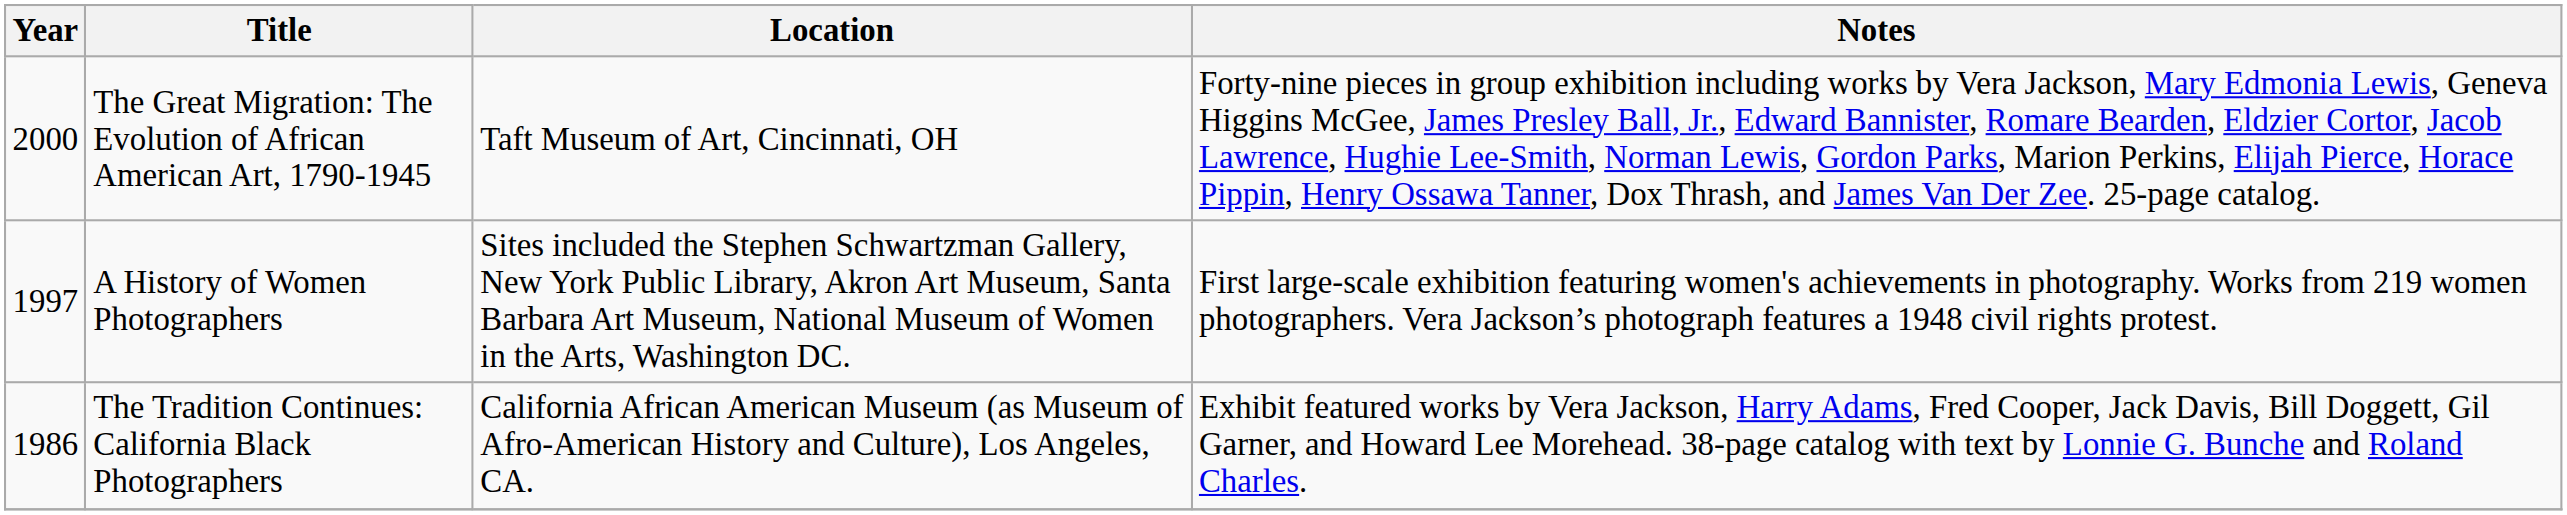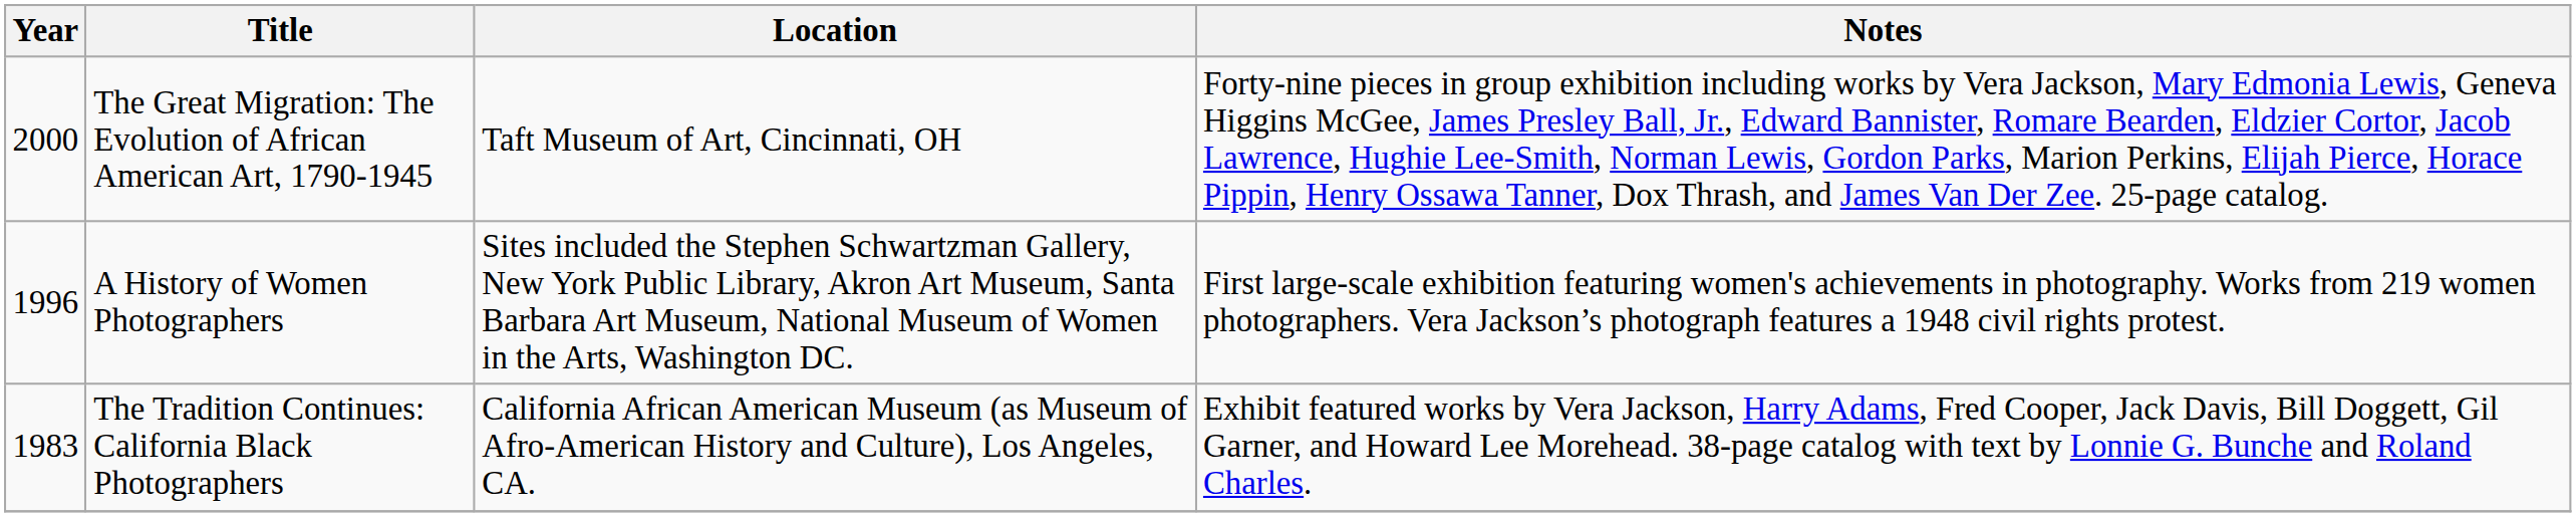 <table class="wikitable sortable">
 <tr>
 <th>Year</th>
 <th>Title</th>
 <th class="unsortable">Location</th>
 <th class="unsortable">Notes</th>
 </tr>
 <tr>
 <td>2000</td>
 <td>The Great Migration: The Evolution of African American Art, 1790-1945</td>
 <td>Taft Museum of Art, Cincinnati, OH</td>
 <td>Forty-nine pieces in group exhibition including works by Vera Jackson, <a href='#'>Mary Edmonia Lewis</a>, Geneva Higgins McGee, <a href='#'>James Presley Ball, Jr.</a>, <a href='#'>Edward Bannister</a>, <a href='#'>Romare Bearden</a>, <a href='#'>Eldzier Cortor</a>, <a href='#'>Jacob Lawrence</a>, <a href='#'>Hughie Lee-Smith</a>, <a href='#'>Norman Lewis</a>, <a href='#'>Gordon Parks</a>, Marion Perkins, <a href='#'>Elijah Pierce</a>, <a href='#'>Horace Pippin</a>, <a href='#'>Henry Ossawa Tanner</a>, Dox Thrash, and <a href='#'>James Van Der Zee</a>. 25-page catalog.</td>
 </tr>
 <tr>
-<td>1997</td>
+<td>1996</td>
 <td>A History of Women Photographers</td>
 <td>Sites included the Stephen Schwartzman Gallery, New York Public Library, Akron Art Museum, Santa Barbara Art Museum, National Museum of Women in the Arts, Washington DC.</td>
 <td>First large-scale exhibition featuring women's achievements in photography. Works from 219 women photographers. Vera Jackson’s photograph features a 1948 civil rights protest.</td>
 </tr>
 <tr>
-<td>1986</td>
+<td>1983</td>
 <td>The Tradition Continues: California Black Photographers</td>
 <td>California African American Museum (as Museum of Afro-American History and Culture), Los Angeles, CA.</td>
 <td>Exhibit featured works by Vera Jackson, <a href='#'>Harry Adams</a>, Fred Cooper, Jack Davis, Bill Doggett, Gil Garner, and Howard Lee Morehead. 38-page catalog with text by <a href='#'>Lonnie G. Bunche</a> and <a href='#'>Roland Charles</a>.</td>
 </tr>
 <tr>
 </tr>
 </table>
